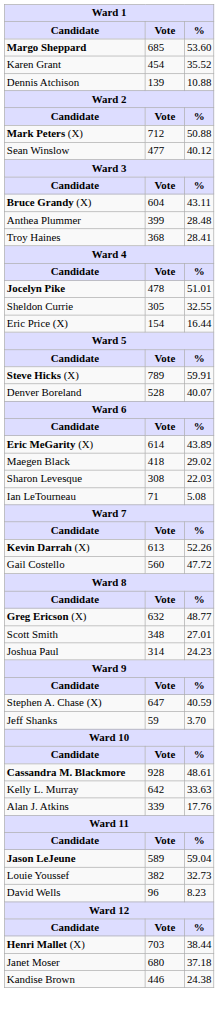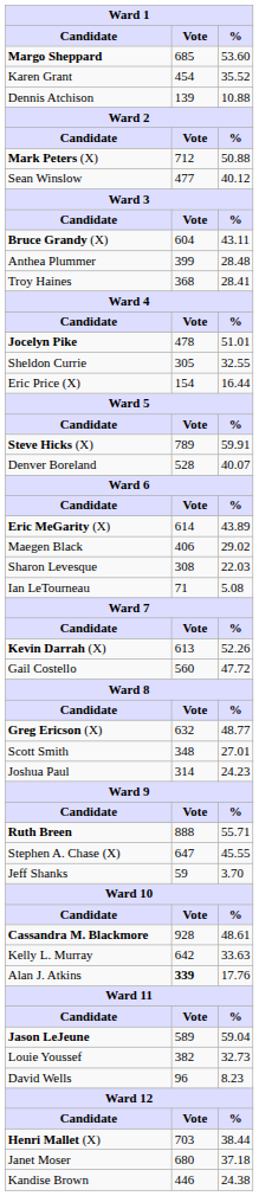 <table class="wikitable">
 <tr>
 <th style="background:#ddf;" colspan="3">Ward 1</th>
 </tr>
 <tr>
 <th style="background:#ddf; width:200px;">Candidate</th>
 <th style="background:#ddf; width:50px;">Vote</th>
 <th style="background:#ddf; width:30px;">%</th>
 </tr>
 <tr>
 <td><strong>Margo Sheppard</strong></td>
 <td>685</td>
 <td>53.60</td>
 </tr>
 <tr>
 <td>Karen Grant</td>
 <td>454</td>
 <td>35.52</td>
 </tr>
 <tr>
 <td>Dennis Atchison</td>
 <td>139</td>
 <td>10.88</td>
 </tr>
 <tr>
 <th style="background:#ddf;" colspan="3">Ward 2</th>
 </tr>
 <tr>
 <th style="background:#ddf; width:200px;">Candidate</th>
 <th style="background:#ddf; width:50px;">Vote</th>
 <th style="background:#ddf; width:30px;">%</th>
 </tr>
 <tr>
 <td><strong>Mark Peters</strong> (X)</td>
 <td>712</td>
 <td>50.88</td>
 </tr>
 <tr>
 <td>Sean Winslow</td>
 <td>477</td>
 <td>40.12</td>
 </tr>
 <tr>
 <th style="background:#ddf;" colspan="3">Ward 3</th>
 </tr>
 <tr>
 <th style="background:#ddf; width:200px;">Candidate</th>
 <th style="background:#ddf; width:50px;">Vote</th>
 <th style="background:#ddf; width:30px;">%</th>
 </tr>
 <tr>
 <td><strong>Bruce Grandy</strong> (X)</td>
 <td>604</td>
 <td>43.11</td>
 </tr>
 <tr>
 <td>Anthea Plummer</td>
 <td>399</td>
 <td>28.48</td>
 </tr>
 <tr>
 <td>Troy Haines</td>
 <td>368</td>
 <td>28.41</td>
 </tr>
 <tr>
 <th style="background:#ddf;" colspan="3">Ward 4</th>
 </tr>
 <tr>
 <th style="background:#ddf; width:200px;">Candidate</th>
 <th style="background:#ddf; width:50px;">Vote</th>
 <th style="background:#ddf; width:30px;">%</th>
 </tr>
 <tr>
 <td><strong>Jocelyn Pike</strong></td>
 <td>478</td>
 <td>51.01</td>
 </tr>
 <tr>
 <td>Sheldon Currie</td>
 <td>305</td>
 <td>32.55</td>
 </tr>
 <tr>
 <td>Eric Price (X)</td>
 <td>154</td>
 <td>16.44</td>
 </tr>
 <tr>
 <th style="background:#ddf;" colspan="3">Ward 5</th>
 </tr>
 <tr>
 <th style="background:#ddf; width:200px;">Candidate</th>
 <th style="background:#ddf; width:50px;">Vote</th>
 <th style="background:#ddf; width:30px;">%</th>
 </tr>
 <tr>
 <td><strong>Steve Hicks</strong> (X)</td>
 <td>789</td>
 <td>59.91</td>
 </tr>
 <tr>
 <td>Denver Boreland</td>
 <td>528</td>
 <td>40.07</td>
 </tr>
 <tr>
 <th style="background:#ddf;" colspan="3">Ward 6</th>
 </tr>
 <tr>
 <th style="background:#ddf; width:200px;">Candidate</th>
 <th style="background:#ddf; width:50px;">Vote</th>
 <th style="background:#ddf; width:30px;">%</th>
 </tr>
 <tr>
 <td><strong>Eric MeGarity</strong> (X)</td>
 <td>614</td>
 <td>43.89</td>
 </tr>
 <tr>
 <td>Maegen Black</td>
-<td>418</td>
+<td>406</td>
 <td>29.02</td>
 </tr>
 <tr>
 <td>Sharon Levesque</td>
 <td>308</td>
 <td>22.03</td>
 </tr>
 <tr>
 <td>Ian LeTourneau</td>
 <td>71</td>
 <td>5.08</td>
 </tr>
 <tr>
 <th style="background:#ddf;" colspan="3">Ward 7</th>
 </tr>
 <tr>
 <th style="background:#ddf; width:200px;">Candidate</th>
 <th style="background:#ddf; width:50px;">Vote</th>
 <th style="background:#ddf; width:30px;">%</th>
 </tr>
 <tr>
 <td><strong>Kevin Darrah</strong> (X)</td>
 <td>613</td>
 <td>52.26</td>
 </tr>
 <tr>
 <td>Gail Costello</td>
 <td>560</td>
 <td>47.72</td>
 </tr>
 <tr>
 <th style="background:#ddf;" colspan="3">Ward 8</th>
 </tr>
 <tr>
 <th style="background:#ddf; width:200px;">Candidate</th>
 <th style="background:#ddf; width:50px;">Vote</th>
 <th style="background:#ddf; width:30px;">%</th>
 </tr>
 <tr>
 <td><strong>Greg Ericson</strong> (X)</td>
 <td>632</td>
 <td>48.77</td>
 </tr>
 <tr>
 <td>Scott Smith</td>
 <td>348</td>
 <td>27.01</td>
 </tr>
 <tr>
 <td>Joshua Paul</td>
 <td>314</td>
 <td>24.23</td>
 </tr>
 <tr>
 <th style="background:#ddf;" colspan="3">Ward 9</th>
 </tr>
 <tr>
 <th style="background:#ddf; width:200px;">Candidate</th>
 <th style="background:#ddf; width:50px;">Vote</th>
 <th style="background:#ddf; width:30px;">%</th>
 </tr>
 <tr>
+<td><strong>Ruth Breen</strong></td>
+<td>888</td>
+<td>55.71</td>
+</tr>
+<tr>
 <td>Stephen A. Chase (X)</td>
 <td>647</td>
-<td>40.59</td>
+<td>45.55</td>
 </tr>
 <tr>
 <td>Jeff Shanks</td>
 <td>59</td>
 <td>3.70</td>
 </tr>
 <tr>
 <th style="background:#ddf;" colspan="3">Ward 10</th>
 </tr>
 <tr>
 <th style="background:#ddf; width:200px;">Candidate</th>
 <th style="background:#ddf; width:50px;">Vote</th>
 <th style="background:#ddf; width:30px;">%</th>
 </tr>
 <tr>
 <td><strong>Cassandra M. Blackmore</strong></td>
 <td>928</td>
 <td>48.61</td>
 </tr>
 <tr>
 <td>Kelly L. Murray</td>
 <td>642</td>
 <td>33.63</td>
 </tr>
 <tr>
 <td>Alan J. Atkins</td>
-<td>339</td>
+<td><strong>339</strong></td>
 <td>17.76</td>
 </tr>
 <tr>
 <th style="background:#ddf;" colspan="3">Ward 11</th>
 </tr>
 <tr>
 <th style="background:#ddf; width:200px;">Candidate</th>
 <th style="background:#ddf; width:50px;">Vote</th>
 <th style="background:#ddf; width:30px;">%</th>
 </tr>
 <tr>
 <td><strong>Jason LeJeune</strong></td>
 <td>589</td>
 <td>59.04</td>
 </tr>
 <tr>
 <td>Louie Youssef</td>
 <td>382</td>
 <td>32.73</td>
 </tr>
 <tr>
 <td>David Wells</td>
 <td>96</td>
 <td>8.23</td>
 </tr>
 <tr>
 <th style="background:#ddf;" colspan="3">Ward 12</th>
 </tr>
 <tr>
 <th style="background:#ddf; width:200px;">Candidate</th>
 <th style="background:#ddf; width:50px;">Vote</th>
 <th style="background:#ddf; width:30px;">%</th>
 </tr>
 <tr>
 <td><strong>Henri Mallet</strong> (X)</td>
 <td>703</td>
 <td>38.44</td>
 </tr>
 <tr>
 <td>Janet Moser</td>
 <td>680</td>
 <td>37.18</td>
 </tr>
 <tr>
 <td>Kandise Brown</td>
 <td>446</td>
 <td>24.38</td>
 </tr>
 </table>
